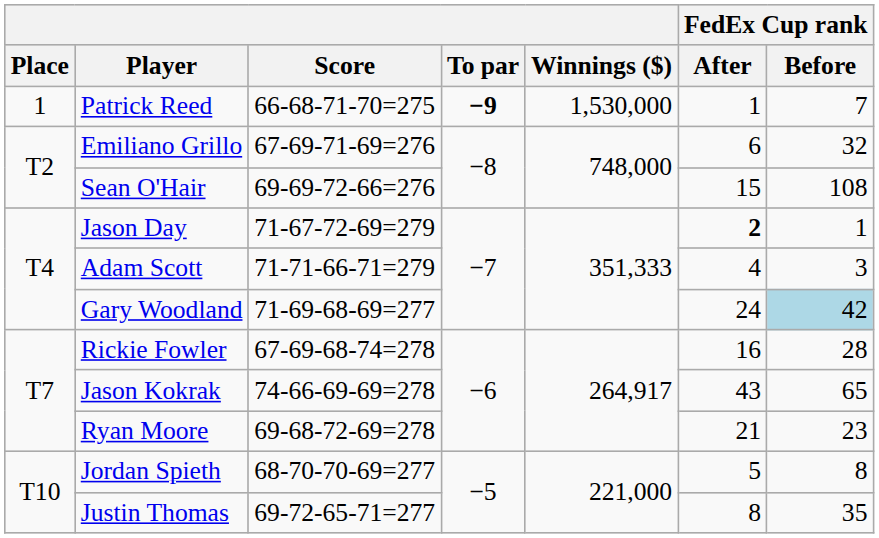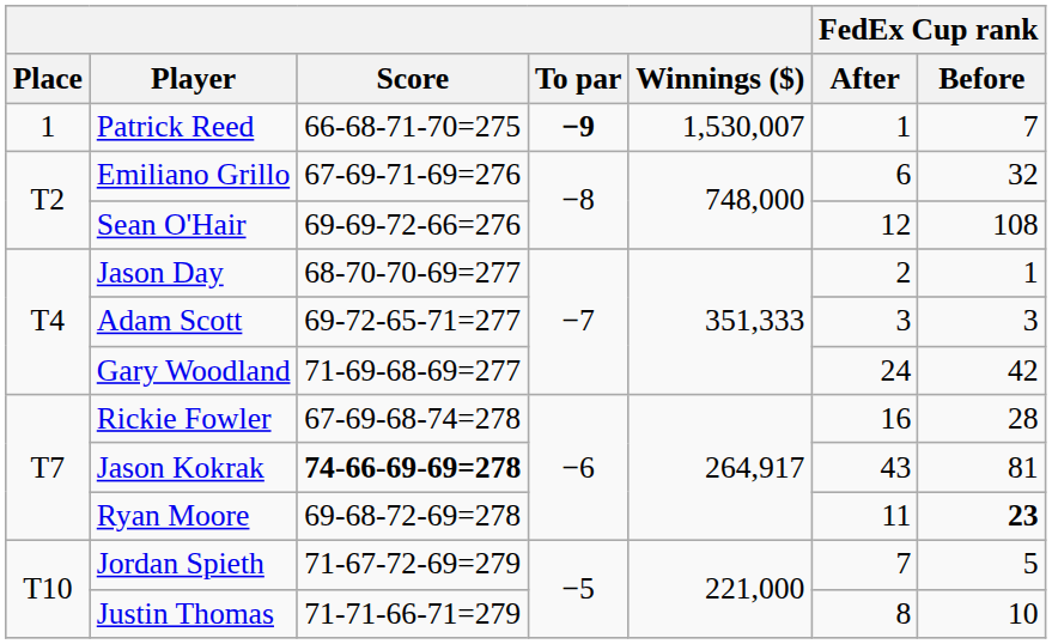 <table class=wikitable>
 <tr>
 <th colspan=5></th>
 <th colspan=2>FedEx Cup rank</th>
 </tr>
 <tr>
 <th>Place</th>
 <th>Player</th>
 <th>Score</th>
 <th>To par</th>
 <th>Winnings ($)</th>
 <th>After</th>
 <th>Before</th>
 </tr>
 <tr>
 <td align=center>1</td>
 <td> <a href='#'>Patrick Reed</a></td>
 <td>66-68-71-70=275</td>
 <td align=center><strong>−9</strong></td>
-<td align=right>1,530,000</td>
+<td align=right>1,530,007</td>
 <td align=right>1</td>
 <td align=right>7</td>
 </tr>
 <tr>
 <td rowspan=2 align=center>T2</td>
 <td> <a href='#'>Emiliano Grillo</a></td>
 <td>67-69-71-69=276</td>
 <td rowspan=2 align=center>−8</td>
 <td rowspan=2 align=right>748,000</td>
 <td align=right>6</td>
 <td align=right>32</td>
 </tr>
 <tr>
 <td> <a href='#'>Sean O'Hair</a></td>
 <td>69-69-72-66=276</td>
-<td align=right>15</td>
+<td align=right>12</td>
 <td align=right>108</td>
 </tr>
 <tr>
 <td rowspan=3 align=center>T4</td>
 <td> <a href='#'>Jason Day</a></td>
-<td>71-67-72-69=279</td>
+<td>68-70-70-69=277</td>
 <td rowspan=3 align=center>−7</td>
 <td rowspan=3 align=right>351,333</td>
-<td align=right><strong>2</strong></td>
+<td align=right>2</td>
 <td align=right>1</td>
 </tr>
 <tr>
 <td> <a href='#'>Adam Scott</a></td>
-<td>71-71-66-71=279</td>
-<td align=right>4</td>
+<td>69-72-65-71=277</td>
+<td align=right>3</td>
 <td align=right>3</td>
 </tr>
 <tr>
 <td> <a href='#'>Gary Woodland</a></td>
 <td>71-69-68-69=277</td>
 <td align=right>24</td>
-<td align=right style="background: lightblue;">42</td>
+<td align=right>42</td>
 </tr>
 <tr>
 <td rowspan=3 align=center>T7</td>
 <td> <a href='#'>Rickie Fowler</a></td>
 <td>67-69-68-74=278</td>
 <td rowspan=3 align=center>−6</td>
 <td rowspan=3 align=right>264,917</td>
 <td align=right>16</td>
 <td align=right>28</td>
 </tr>
 <tr>
 <td> <a href='#'>Jason Kokrak</a></td>
-<td>74-66-69-69=278</td>
+<td><strong>74-66-69-69=278</strong></td>
 <td align=right>43</td>
-<td align=right>65</td>
+<td align=right>81</td>
 </tr>
 <tr>
 <td> <a href='#'>Ryan Moore</a></td>
 <td>69-68-72-69=278</td>
-<td align=right>21</td>
-<td align=right>23</td>
+<td align=right>11</td>
+<td align=right><strong>23</strong></td>
 </tr>
 <tr>
 <td rowspan=2 align=center>T10</td>
 <td> <a href='#'>Jordan Spieth</a></td>
-<td>68-70-70-69=277</td>
+<td>71-67-72-69=279</td>
 <td rowspan=2 align=center>−5</td>
 <td rowspan=2 align=right>221,000</td>
+<td align=right>7</td>
 <td align=right>5</td>
-<td align=right>8</td>
 </tr>
 <tr>
 <td> <a href='#'>Justin Thomas</a></td>
-<td>69-72-65-71=277</td>
+<td>71-71-66-71=279</td>
 <td align=right>8</td>
-<td align=right>35</td>
+<td align=right>10</td>
 </tr>
 </table>
